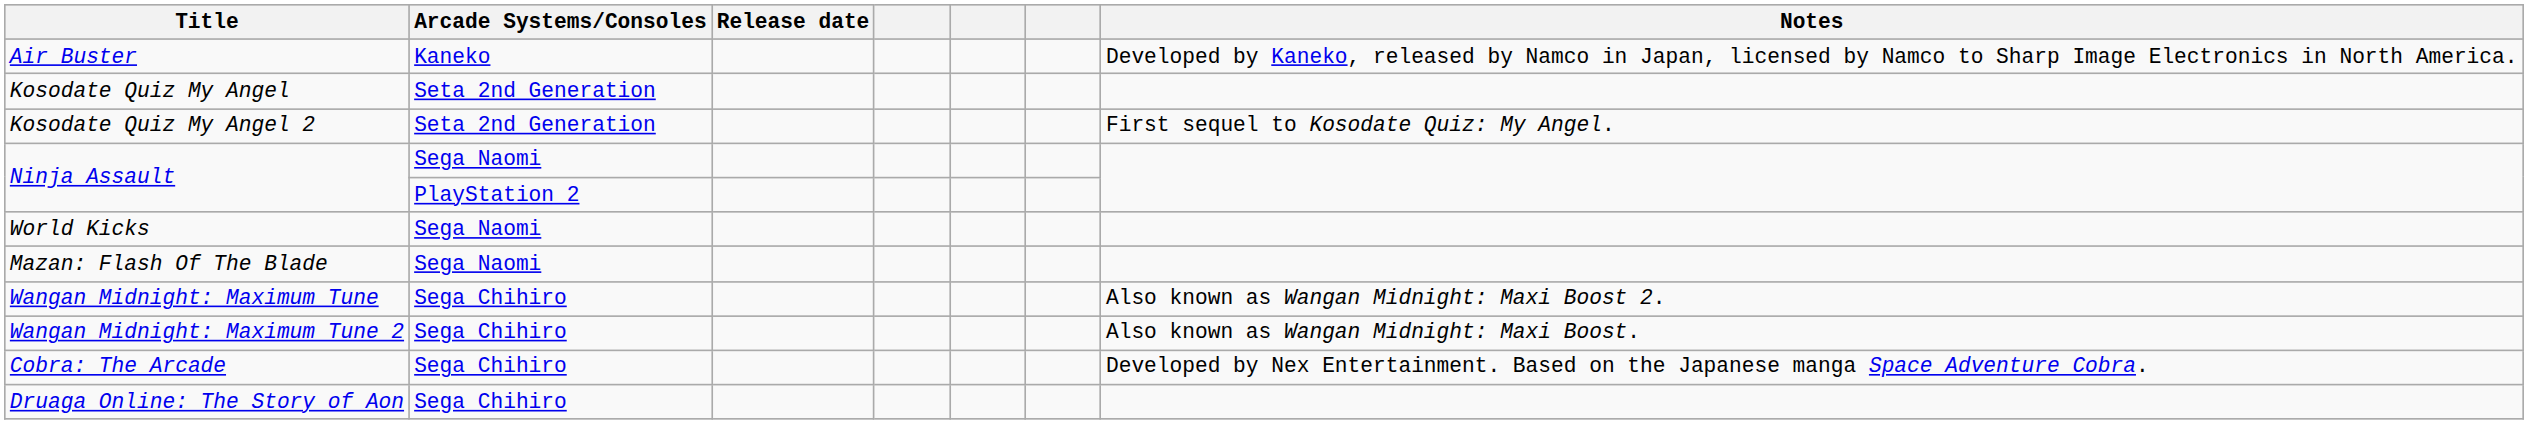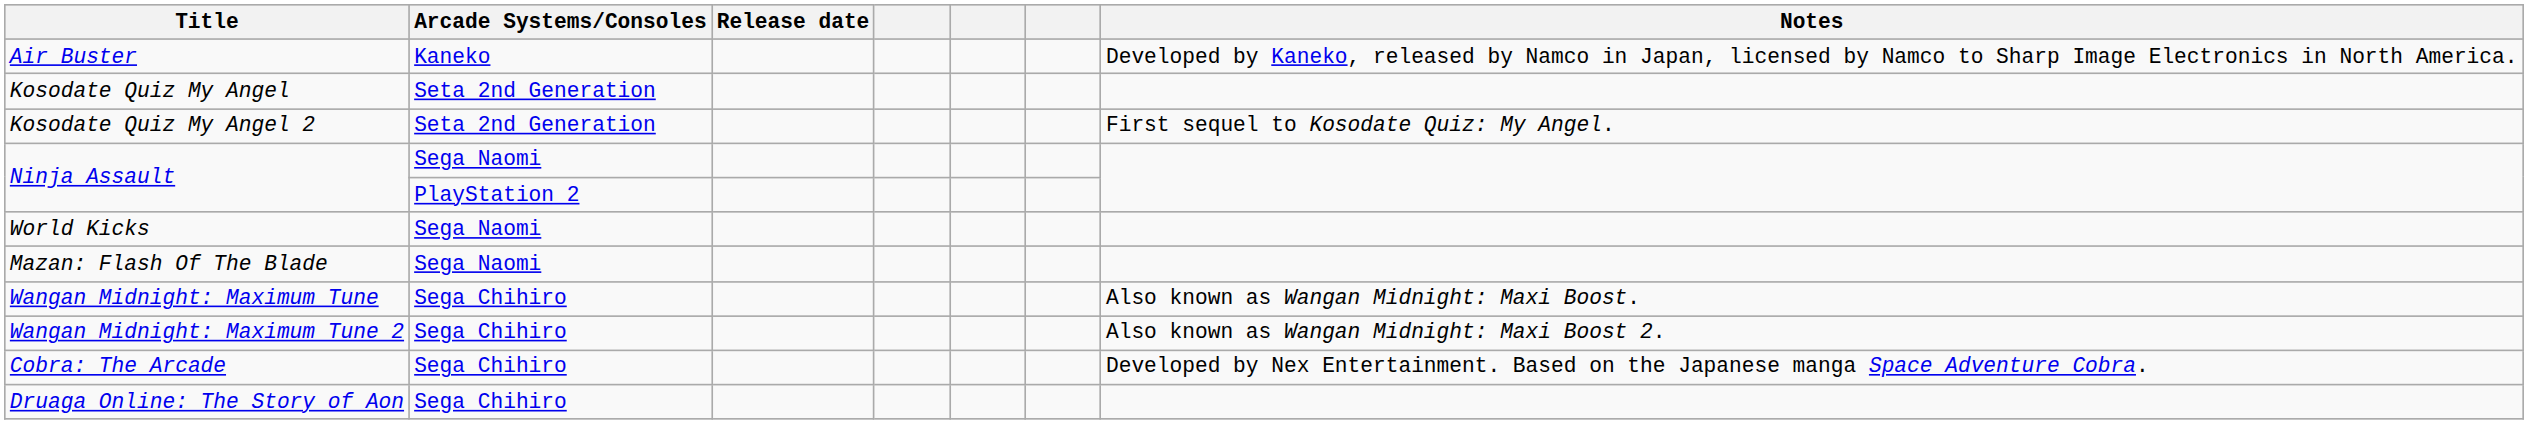 <table class="wikitable sortable" width="auto">
 <tr>
 <th>Title</th>
 <th>Arcade Systems/Consoles</th>
 <th>Release date</th>
 <th scope="col" style="width:3%;"></th>
 <th scope="col" style="width:3%;"></th>
 <th scope="col" style="width:3%;"></th>
 <th class="unsortable">Notes</th>
 </tr>
 <tr>
 <td><em><a href='#'>Air Buster</a></em></td>
 <td><a href='#'>Kaneko</a></td>
 <td></td>
 <td></td>
 <td></td>
 <td></td>
 <td>Developed by <a href='#'>Kaneko</a>, released by Namco in Japan, licensed by Namco to Sharp Image Electronics in North America.</td>
 </tr>
 <tr>
 <td><em>Kosodate Quiz My Angel</em></td>
 <td><a href='#'>Seta 2nd Generation</a></td>
 <td></td>
 <td></td>
 <td></td>
 <td></td>
 <td></td>
 </tr>
 <tr>
 <td><em>Kosodate Quiz My Angel 2</em></td>
 <td><a href='#'>Seta 2nd Generation</a></td>
 <td></td>
 <td></td>
 <td></td>
 <td></td>
 <td>First sequel to <em>Kosodate Quiz: My Angel</em>.</td>
 </tr>
 <tr>
 <td scope="row" rowspan="2"><em><a href='#'>Ninja Assault</a></em></td>
 <td><a href='#'>Sega Naomi</a></td>
 <td></td>
 <td></td>
 <td></td>
 <td></td>
 <td rowspan="2"></td>
 </tr>
 <tr>
 <td><a href='#'>PlayStation 2</a></td>
 <td></td>
 <td></td>
 <td></td>
 <td></td>
 </tr>
 <tr>
 <td><em>World Kicks</em></td>
 <td><a href='#'>Sega Naomi</a></td>
 <td></td>
 <td></td>
 <td></td>
 <td></td>
 <td></td>
 </tr>
 <tr>
 <td><em>Mazan: Flash Of The Blade</em></td>
 <td><a href='#'>Sega Naomi</a></td>
 <td></td>
 <td></td>
 <td></td>
 <td></td>
 <td></td>
 </tr>
 <tr>
 <td><em><a href='#'>Wangan Midnight: Maximum Tune</a></em></td>
 <td><a href='#'>Sega Chihiro</a></td>
 <td></td>
 <td></td>
 <td></td>
 <td></td>
-<td>Also known as <em>Wangan Midnight: Maxi Boost 2</em>.</td>
+<td>Also known as <em>Wangan Midnight: Maxi Boost</em>.</td>
 </tr>
 <tr>
 <td><em><a href='#'>Wangan Midnight: Maximum Tune 2</a></em></td>
 <td><a href='#'>Sega Chihiro</a></td>
 <td></td>
 <td></td>
 <td></td>
 <td></td>
-<td>Also known as <em>Wangan Midnight: Maxi Boost</em>.</td>
+<td>Also known as <em>Wangan Midnight: Maxi Boost 2</em>.</td>
 </tr>
 <tr>
 <td><em><a href='#'>Cobra: The Arcade</a></em></td>
 <td><a href='#'>Sega Chihiro</a></td>
 <td></td>
 <td></td>
 <td></td>
 <td></td>
 <td>Developed by Nex Entertainment. Based on the Japanese manga <em><a href='#'>Space Adventure Cobra</a></em>.</td>
 </tr>
 <tr>
 <td><em><a href='#'>Druaga Online: The Story of Aon</a></em></td>
 <td><a href='#'>Sega Chihiro</a></td>
 <td></td>
 <td></td>
 <td></td>
 <td></td>
 <td></td>
 </tr>
 </table>
